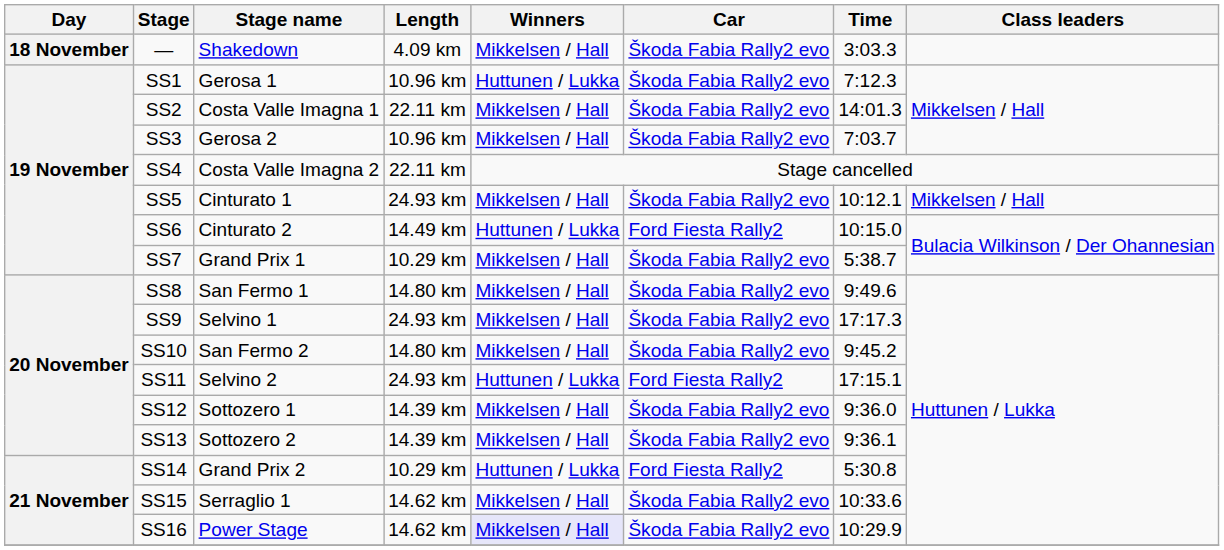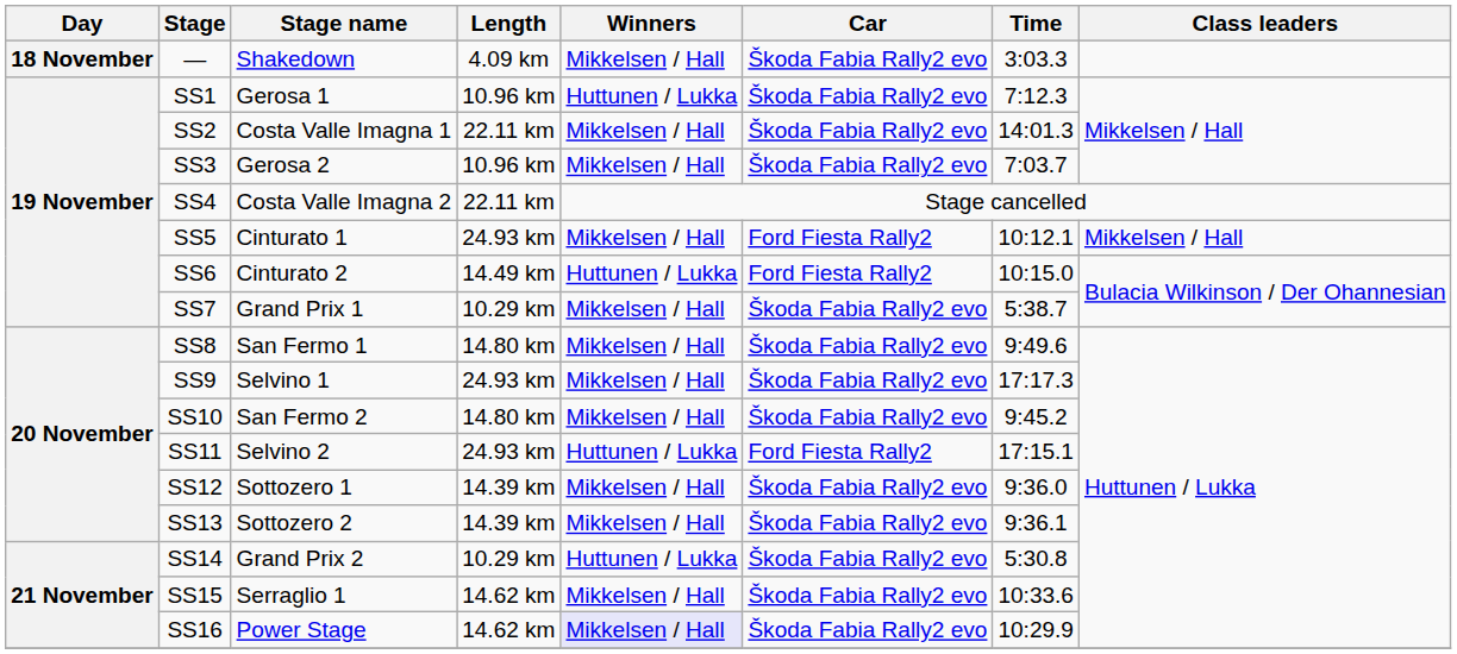 <table class="wikitable" style="font-size: 85%;">
 <tr>
 <th>Day</th>
 <th>Stage</th>
 <th>Stage name</th>
 <th>Length</th>
 <th>Winners</th>
 <th>Car</th>
 <th>Time</th>
 <th>Class leaders</th>
 </tr>
 <tr>
 <th nowrap>18 November</th>
 <td align="center">—</td>
 <td><a href='#'>Shakedown</a></td>
 <td align="center">4.09 km</td>
 <td><a href='#'>Mikkelsen</a> / <a href='#'>Hall</a></td>
 <td><a href='#'>Škoda Fabia Rally2 evo</a></td>
 <td align="center">3:03.3</td>
 <td></td>
 </tr>
 <tr>
 <th rowspan="7">19 November</th>
 <td align="center">SS1</td>
 <td>Gerosa 1</td>
 <td align="center">10.96 km</td>
 <td><a href='#'>Huttunen</a> / <a href='#'>Lukka</a></td>
 <td><a href='#'>Škoda Fabia Rally2 evo</a></td>
 <td align="center">7:12.3</td>
 <td rowspan="3"><a href='#'>Mikkelsen</a> / <a href='#'>Hall</a></td>
 </tr>
 <tr>
 <td align="center">SS2</td>
 <td>Costa Valle Imagna 1</td>
 <td align="center">22.11 km</td>
 <td><a href='#'>Mikkelsen</a> / <a href='#'>Hall</a></td>
 <td><a href='#'>Škoda Fabia Rally2 evo</a></td>
 <td align="center">14:01.3</td>
 </tr>
 <tr>
 <td align="center">SS3</td>
 <td>Gerosa 2</td>
 <td align="center">10.96 km</td>
 <td><a href='#'>Mikkelsen</a> / <a href='#'>Hall</a></td>
 <td><a href='#'>Škoda Fabia Rally2 evo</a></td>
 <td align="center">7:03.7</td>
 </tr>
 <tr>
 <td align="center">SS4</td>
 <td>Costa Valle Imagna 2</td>
 <td align="center">22.11 km</td>
 <td colspan="4" align="center">Stage cancelled</td>
 </tr>
 <tr>
 <td align="center">SS5</td>
 <td>Cinturato 1</td>
 <td align="center">24.93 km</td>
 <td><a href='#'>Mikkelsen</a> / <a href='#'>Hall</a></td>
-<td><a href='#'>Škoda Fabia Rally2 evo</a></td>
+<td><a href='#'>Ford Fiesta Rally2</a></td>
 <td align="center">10:12.1</td>
 <td><a href='#'>Mikkelsen</a> / <a href='#'>Hall</a></td>
 </tr>
 <tr>
 <td align="center">SS6</td>
 <td>Cinturato 2</td>
 <td align="center">14.49 km</td>
 <td><a href='#'>Huttunen</a> / <a href='#'>Lukka</a></td>
 <td><a href='#'>Ford Fiesta Rally2</a></td>
 <td align="center">10:15.0</td>
 <td rowspan="2"><a href='#'>Bulacia Wilkinson</a> / <a href='#'>Der Ohannesian</a></td>
 </tr>
 <tr>
 <td align="center">SS7</td>
 <td>Grand Prix 1</td>
 <td align="center">10.29 km</td>
 <td><a href='#'>Mikkelsen</a> / <a href='#'>Hall</a></td>
 <td><a href='#'>Škoda Fabia Rally2 evo</a></td>
 <td align="center">5:38.7</td>
 </tr>
 <tr>
 <th rowspan="6">20 November</th>
 <td align="center">SS8</td>
 <td>San Fermo 1</td>
 <td align="center">14.80 km</td>
 <td><a href='#'>Mikkelsen</a> / <a href='#'>Hall</a></td>
 <td><a href='#'>Škoda Fabia Rally2 evo</a></td>
 <td align="center">9:49.6</td>
 <td rowspan="9"><a href='#'>Huttunen</a> / <a href='#'>Lukka</a></td>
 </tr>
 <tr>
 <td align="center">SS9</td>
 <td>Selvino 1</td>
 <td align="center">24.93 km</td>
 <td><a href='#'>Mikkelsen</a> / <a href='#'>Hall</a></td>
 <td><a href='#'>Škoda Fabia Rally2 evo</a></td>
 <td align="center">17:17.3</td>
 </tr>
 <tr>
 <td align="center">SS10</td>
 <td>San Fermo 2</td>
 <td align="center">14.80 km</td>
 <td><a href='#'>Mikkelsen</a> / <a href='#'>Hall</a></td>
 <td><a href='#'>Škoda Fabia Rally2 evo</a></td>
 <td align="center">9:45.2</td>
 </tr>
 <tr>
 <td align="center">SS11</td>
 <td>Selvino 2</td>
 <td align="center">24.93 km</td>
 <td><a href='#'>Huttunen</a> / <a href='#'>Lukka</a></td>
 <td><a href='#'>Ford Fiesta Rally2</a></td>
 <td align="center">17:15.1</td>
 </tr>
 <tr>
 <td align="center">SS12</td>
 <td>Sottozero 1</td>
 <td align="center">14.39 km</td>
 <td><a href='#'>Mikkelsen</a> / <a href='#'>Hall</a></td>
 <td><a href='#'>Škoda Fabia Rally2 evo</a></td>
 <td align="center">9:36.0</td>
 </tr>
 <tr>
 <td align="center">SS13</td>
 <td>Sottozero 2</td>
 <td align="center">14.39 km</td>
 <td><a href='#'>Mikkelsen</a> / <a href='#'>Hall</a></td>
 <td><a href='#'>Škoda Fabia Rally2 evo</a></td>
 <td align="center">9:36.1</td>
 </tr>
 <tr>
 <th rowspan="3">21 November</th>
 <td align="center">SS14</td>
 <td>Grand Prix 2</td>
 <td align="center">10.29 km</td>
 <td><a href='#'>Huttunen</a> / <a href='#'>Lukka</a></td>
-<td><a href='#'>Ford Fiesta Rally2</a></td>
+<td><a href='#'>Škoda Fabia Rally2 evo</a></td>
 <td align="center">5:30.8</td>
 </tr>
 <tr>
 <td align="center">SS15</td>
 <td>Serraglio 1</td>
 <td align="center">14.62 km</td>
 <td><a href='#'>Mikkelsen</a> / <a href='#'>Hall</a></td>
 <td><a href='#'>Škoda Fabia Rally2 evo</a></td>
 <td align="center">10:33.6</td>
 </tr>
 <tr>
 <td align="center">SS16</td>
 <td><a href='#'>Power Stage</a></td>
 <td align="center">14.62 km</td>
 <td style="background: lavender;"><a href='#'>Mikkelsen</a> / <a href='#'>Hall</a></td>
 <td><a href='#'>Škoda Fabia Rally2 evo</a></td>
 <td align="center">10:29.9</td>
 </tr>
 <tr>
 </tr>
 </table>
